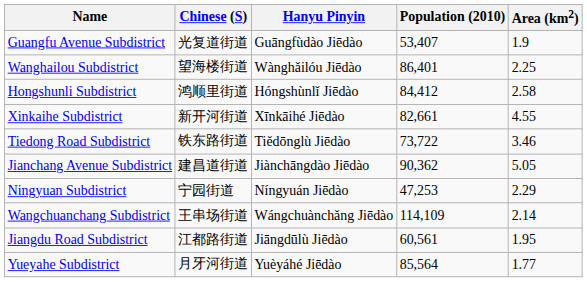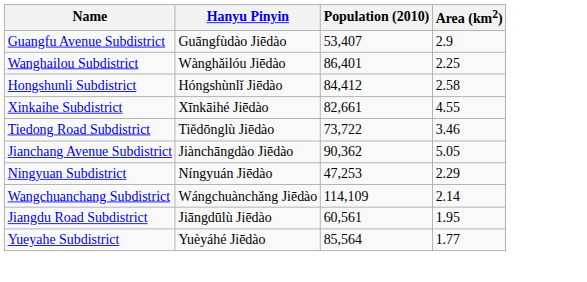 <table class="wikitable">
 <tr>
 <th>Name</th>
-<th><a href='#'>Chinese</a> (<a href='#'>S</a>)</th>
 <th><a href='#'>Hanyu Pinyin</a></th>
 <th>Population (2010)</th>
 <th>Area (km<sup>2</sup>)</th>
 </tr>
 <tr>
 <td><a href='#'>Guangfu Avenue Subdistrict</a></td>
-<td>光复道街道</td>
 <td>Guāngfùdào Jiēdào</td>
 <td>53,407</td>
-<td>1.9</td>
+<td>2.9</td>
 </tr>
 <tr>
 <td><a href='#'>Wanghailou Subdistrict</a></td>
-<td>望海楼街道</td>
 <td>Wànghǎilóu Jiēdào</td>
 <td>86,401</td>
 <td>2.25</td>
 </tr>
 <tr>
 <td><a href='#'>Hongshunli Subdistrict</a></td>
-<td>鸿顺里街道</td>
 <td>Hóngshùnlǐ Jiēdào</td>
 <td>84,412</td>
 <td>2.58</td>
 </tr>
 <tr>
 <td><a href='#'>Xinkaihe Subdistrict</a></td>
-<td>新开河街道</td>
 <td>Xīnkāihé Jiēdào</td>
 <td>82,661</td>
 <td>4.55</td>
 </tr>
 <tr>
 <td><a href='#'>Tiedong Road Subdistrict</a></td>
-<td>铁东路街道</td>
 <td>Tiědōnglù Jiēdào</td>
 <td>73,722</td>
 <td>3.46</td>
 </tr>
 <tr>
 <td><a href='#'>Jianchang Avenue Subdistrict</a></td>
-<td>建昌道街道</td>
 <td>Jiànchāngdào Jiēdào</td>
 <td>90,362</td>
 <td>5.05</td>
 </tr>
 <tr>
 <td><a href='#'>Ningyuan Subdistrict</a></td>
-<td>宁园街道</td>
 <td>Níngyuán Jiēdào</td>
 <td>47,253</td>
 <td>2.29</td>
 </tr>
 <tr>
 <td><a href='#'>Wangchuanchang Subdistrict</a></td>
-<td>王串场街道</td>
 <td>Wángchuànchǎng Jiēdào</td>
 <td>114,109</td>
 <td>2.14</td>
 </tr>
 <tr>
 <td><a href='#'>Jiangdu Road Subdistrict</a></td>
-<td>江都路街道</td>
 <td>Jiāngdūlù Jiēdào</td>
 <td>60,561</td>
 <td>1.95</td>
 </tr>
 <tr>
 <td><a href='#'>Yueyahe Subdistrict</a></td>
-<td>月牙河街道</td>
 <td>Yuèyáhé Jiēdào</td>
 <td>85,564</td>
 <td>1.77</td>
 </tr>
 </table>
